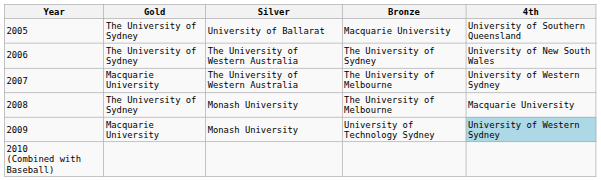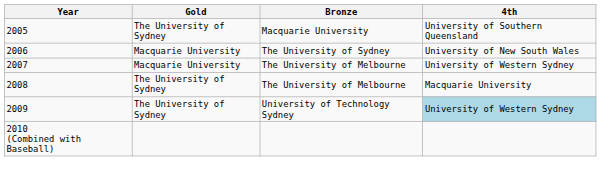 <table class="wikitable">
 <tr>
 <th>Year</th>
 <th>Gold</th>
-<th>Silver</th>
 <th>Bronze</th>
 <th>4th</th>
 </tr>
 <tr>
 <td>2005</td>
 <td>The University of Sydney</td>
-<td>University of Ballarat</td>
 <td>Macquarie University</td>
 <td>University of Southern Queensland</td>
 </tr>
 <tr>
 <td>2006</td>
-<td>The University of Sydney</td>
-<td>The University of Western Australia</td>
+<td>Macquarie University</td>
 <td>The University of Sydney</td>
 <td>University of New South Wales</td>
 </tr>
 <tr>
 <td>2007</td>
 <td>Macquarie University</td>
-<td>The University of Western Australia</td>
 <td>The University of Melbourne</td>
 <td>University of Western Sydney</td>
 </tr>
 <tr>
 <td>2008</td>
 <td>The University of Sydney</td>
-<td>Monash University</td>
 <td>The University of Melbourne</td>
 <td>Macquarie University</td>
 </tr>
 <tr>
 <td>2009</td>
-<td>Macquarie University</td>
-<td>Monash University</td>
+<td>The University of Sydney</td>
 <td>University of Technology Sydney</td>
 <td style="background: lightblue;">University of Western Sydney</td>
 </tr>
 <tr>
 <td>2010 <br>(Combined with Baseball)</td>
 <td></td>
 <td></td>
 <td></td>
-<td></td>
 </tr>
 </table>
